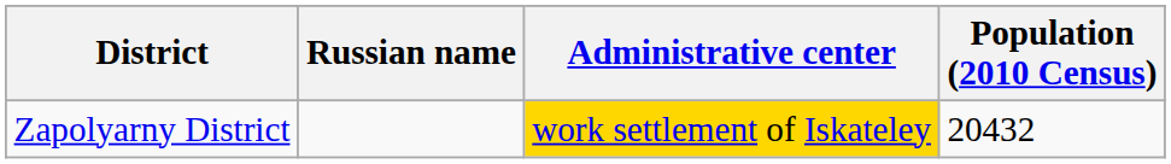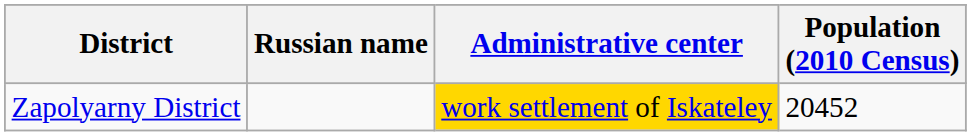 <table class="wikitable sortable">
 <tr>
 <th>District</th>
 <th>Russian name</th>
 <th><a href='#'>Administrative center</a></th>
 <th>Population<br>(<a href='#'>2010 Census</a>)</th>
 </tr>
 <tr>
 <td><a href='#'>Zapolyarny District</a></td>
 <td></td>
 <td style="background: gold;"><a href='#'>work settlement</a> of <a href='#'>Iskateley</a></td>
-<td>20432</td>
+<td>20452</td>
 </tr>
 </table>
